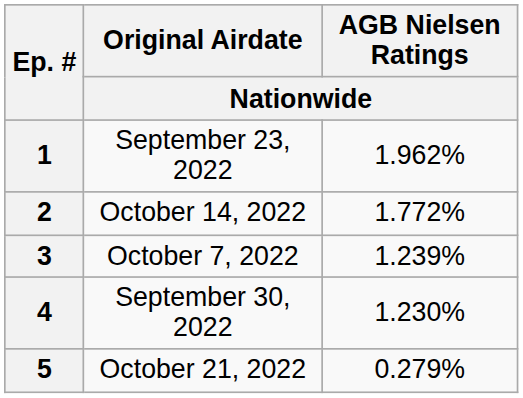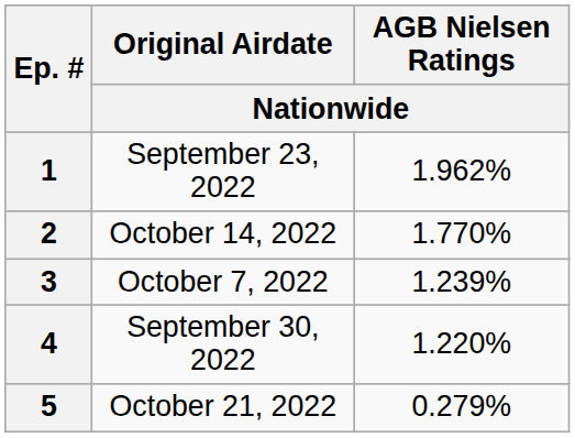 <table class="wikitable" style="text-align:center">
 <tr>
 <th rowspan="2" style="width:40px">Ep. #</th>
 <th style="width:135px">Original Airdate</th>
 <th width="110">AGB Nielsen Ratings</th>
 </tr>
 <tr>
 <th colspan="2">Nationwide</th>
 </tr>
 <tr>
 <th>1</th>
 <td>September 23, 2022</td>
 <td>1.962%</td>
 </tr>
 <tr>
 <th>2</th>
 <td>October 14, 2022</td>
-<td>1.772%</td>
+<td>1.770%</td>
 </tr>
 <tr>
 <th>3</th>
 <td>October 7, 2022</td>
 <td>1.239%</td>
 </tr>
 <tr>
 <th>4</th>
 <td>September 30, 2022</td>
-<td>1.230%</td>
+<td>1.220%</td>
 </tr>
 <tr>
 <th>5</th>
 <td>October 21, 2022</td>
 <td>0.279%</td>
 </tr>
 </table>
